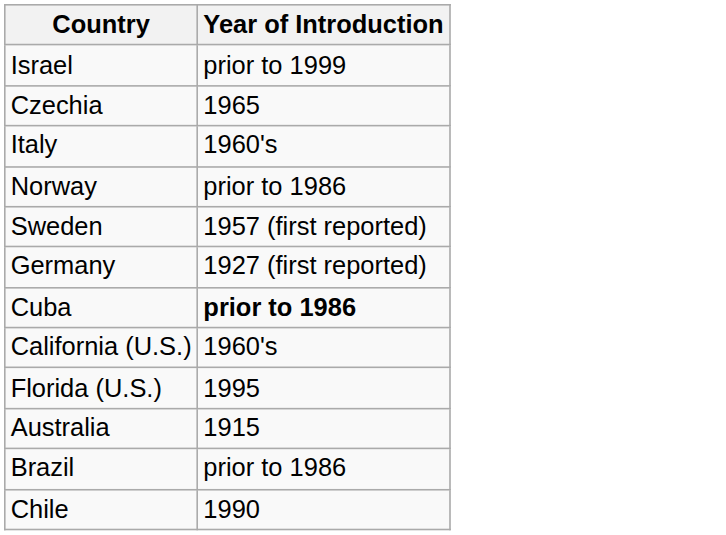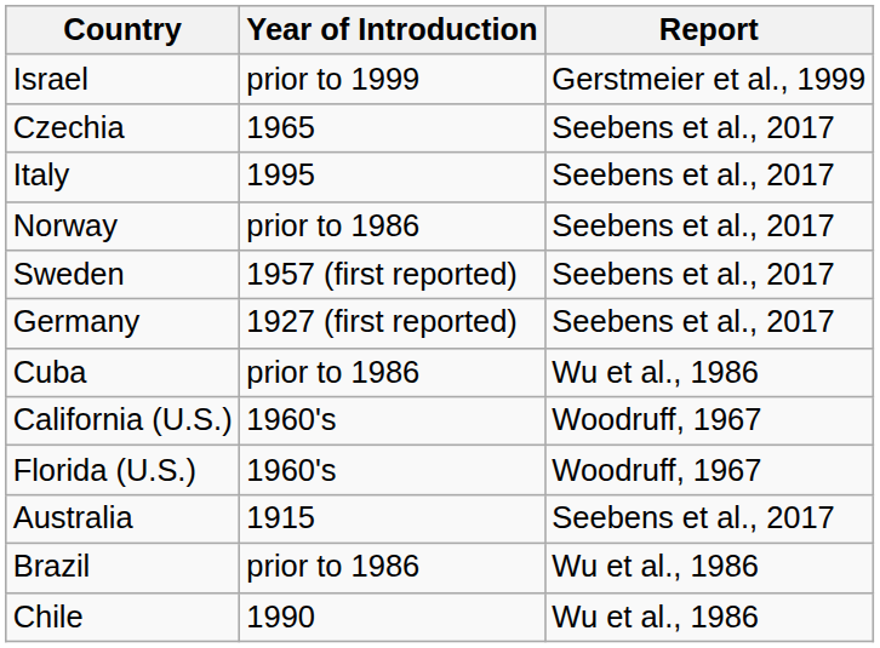 <table class="wikitable">
 <tr>
 <th>Country</th>
 <th>Year of Introduction</th>
+<th>Report</th>
 </tr>
 <tr>
 <td>Israel</td>
 <td>prior to 1999</td>
+<td>Gerstmeier et al., 1999</td>
 </tr>
 <tr>
 <td>Czechia</td>
 <td>1965</td>
+<td>Seebens et al., 2017</td>
 </tr>
 <tr>
 <td>Italy</td>
-<td>1960's</td>
+<td>1995</td>
+<td>Seebens et al., 2017</td>
 </tr>
 <tr>
 <td>Norway</td>
 <td>prior to 1986</td>
+<td>Seebens et al., 2017</td>
 </tr>
 <tr>
 <td>Sweden</td>
 <td>1957 (first reported)</td>
+<td>Seebens et al., 2017</td>
 </tr>
 <tr>
 <td>Germany</td>
 <td>1927 (first reported)</td>
+<td>Seebens et al., 2017</td>
 </tr>
 <tr>
 <td>Cuba</td>
-<td><strong>prior to 1986</strong></td>
+<td>prior to 1986</td>
+<td>Wu et al., 1986</td>
 </tr>
 <tr>
 <td>California (U.S.)</td>
 <td>1960's</td>
+<td>Woodruff, 1967</td>
 </tr>
 <tr>
 <td>Florida (U.S.)</td>
-<td>1995</td>
+<td>1960's</td>
+<td>Woodruff, 1967</td>
 </tr>
 <tr>
 <td>Australia</td>
 <td>1915</td>
+<td>Seebens et al., 2017</td>
 </tr>
 <tr>
 <td>Brazil</td>
 <td>prior to 1986</td>
+<td>Wu et al., 1986</td>
 </tr>
 <tr>
 <td>Chile</td>
 <td>1990</td>
+<td>Wu et al., 1986</td>
 </tr>
 </table>
